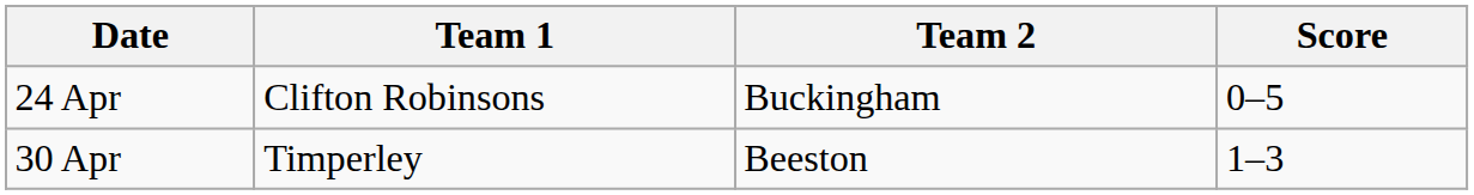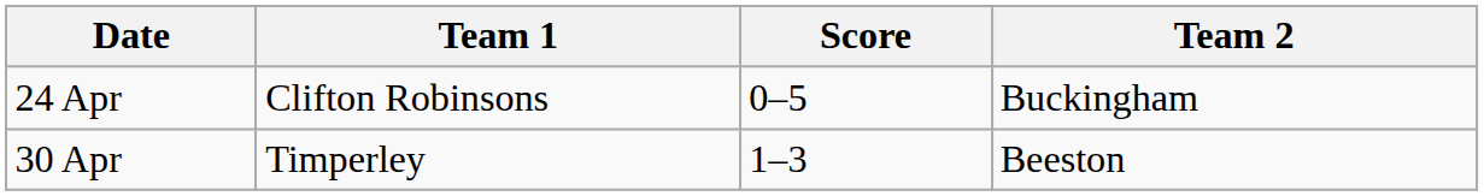 <table class="wikitable" style="font-size: 100%">
 <tr>
 <th width=100>Date</th>
 <th width=200>Team 1</th>
+<th width=100>Score</th>
 <th width=200>Team 2</th>
-<th width=100>Score</th>
 </tr>
 <tr>
 <td>24 Apr</td>
 <td>Clifton Robinsons</td>
+<td>0–5</td>
 <td>Buckingham</td>
-<td>0–5</td>
 </tr>
 <tr>
 <td>30 Apr</td>
 <td>Timperley</td>
+<td>1–3</td>
 <td>Beeston</td>
-<td>1–3</td>
 </tr>
 </table>
